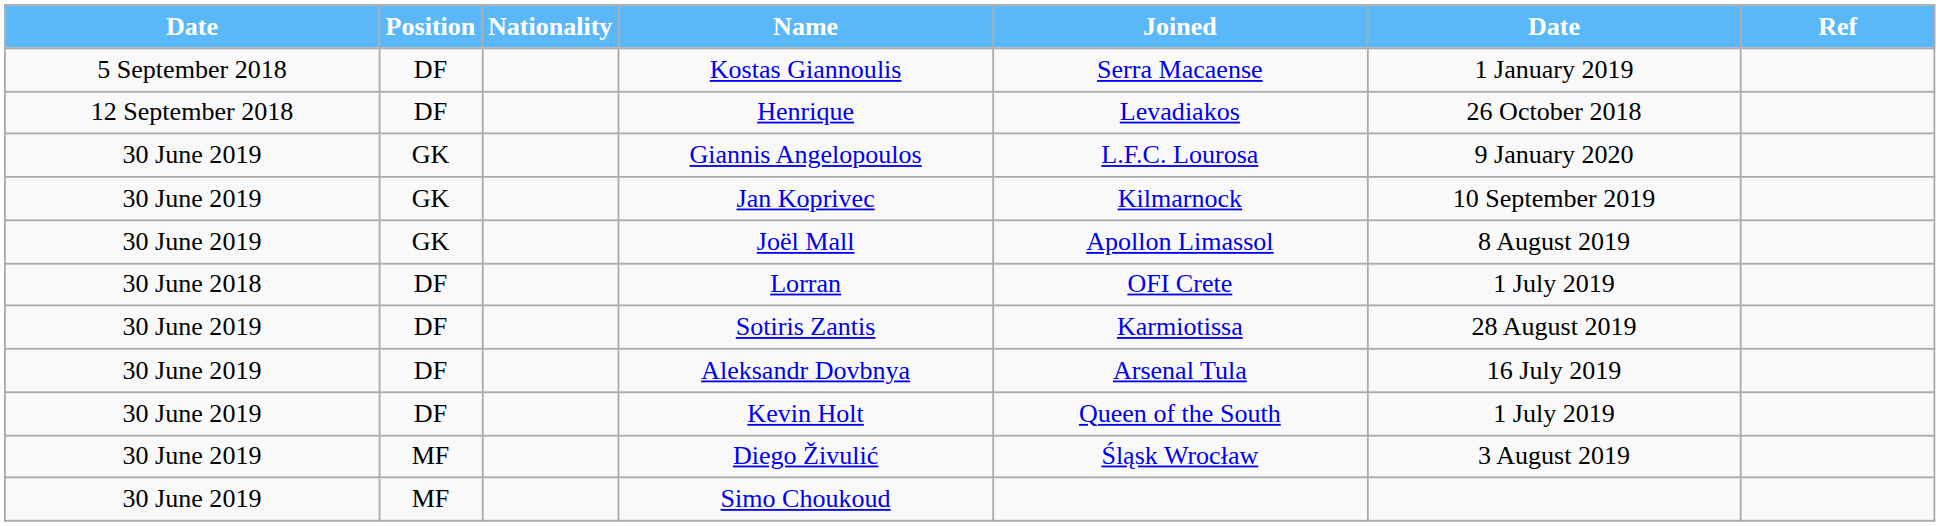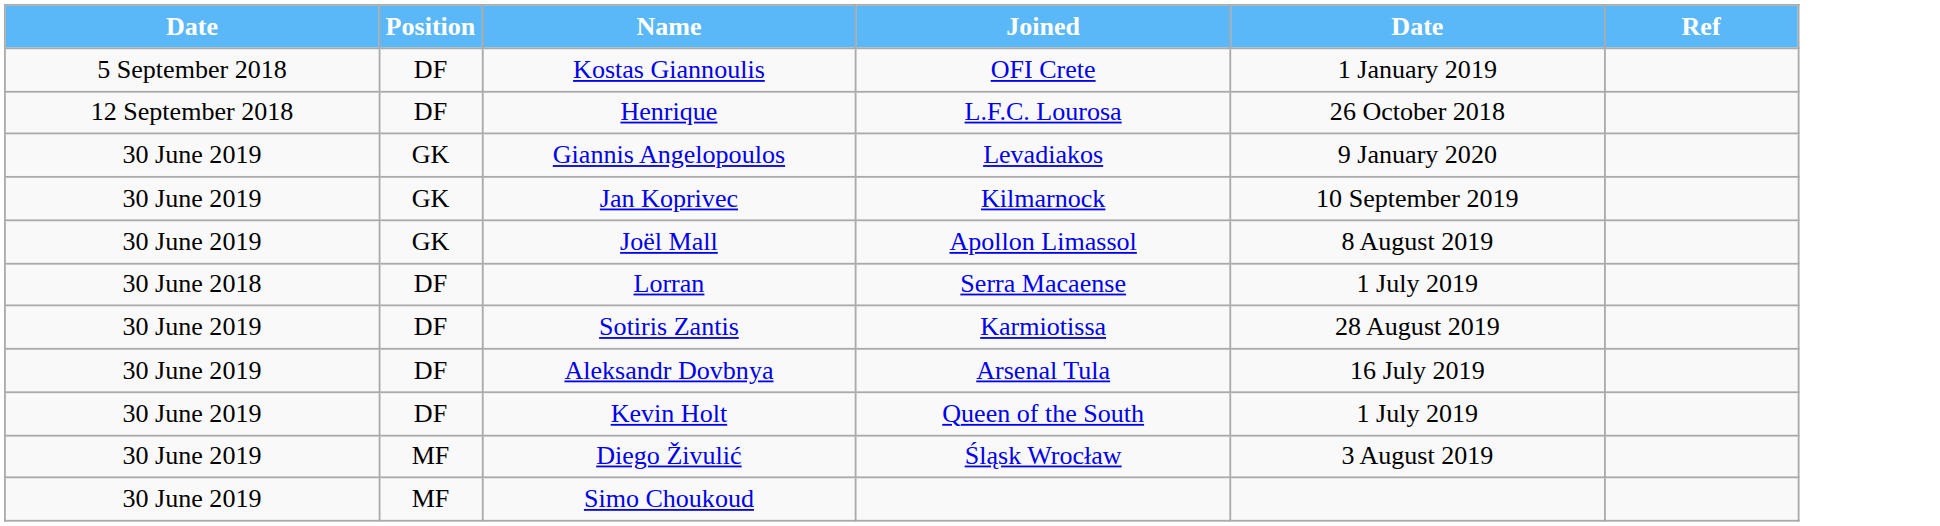 <table class="wikitable"  style="text-align:center; font-size:90%; ">
 <tr>
 <th style="background:#5BB8F8; color:white; width:200px;">Date</th>
 <th style="background:#5BB8F8; color:white; width:50px;">Position</th>
-<th style="background:#5BB8F8; color:white; width:50px;">Nationality</th>
 <th style="background:#5BB8F8; color:white; width:200px;">Name</th>
 <th style="background:#5BB8F8; color:white; width:200px;">Joined</th>
 <th style="background:#5BB8F8; color:white; width:200px;">Date</th>
 <th style="background:#5BB8F8; color:white; width:100px;">Ref</th>
 </tr>
 <tr>
 <td>5 September 2018</td>
 <td>DF</td>
-<td></td>
 <td><a href='#'>Kostas Giannoulis</a></td>
-<td><a href='#'>Serra Macaense</a></td>
+<td><a href='#'>OFI Crete</a></td>
 <td>1 January 2019</td>
 <td></td>
 </tr>
 <tr>
 <td>12 September 2018</td>
 <td>DF</td>
-<td></td>
 <td><a href='#'>Henrique</a></td>
-<td><a href='#'>Levadiakos</a></td>
+<td><a href='#'>L.F.C. Lourosa</a></td>
 <td>26 October 2018</td>
 <td></td>
 </tr>
 <tr>
 <td>30 June 2019</td>
 <td>GK</td>
-<td></td>
 <td><a href='#'>Giannis Angelopoulos</a></td>
-<td><a href='#'>L.F.C. Lourosa</a></td>
+<td><a href='#'>Levadiakos</a></td>
 <td>9 January 2020</td>
 <td></td>
 </tr>
 <tr>
 <td>30 June 2019</td>
 <td>GK</td>
-<td></td>
 <td><a href='#'>Jan Koprivec</a></td>
 <td><a href='#'>Kilmarnock</a></td>
 <td>10 September 2019</td>
 <td></td>
 </tr>
 <tr>
 <td>30 June 2019</td>
 <td>GK</td>
-<td></td>
 <td><a href='#'>Joël Mall</a></td>
 <td><a href='#'>Apollon Limassol</a></td>
 <td>8 August 2019</td>
 <td></td>
 </tr>
 <tr>
 <td>30 June 2018</td>
 <td>DF</td>
-<td></td>
 <td><a href='#'>Lorran</a></td>
-<td><a href='#'>OFI Crete</a></td>
+<td><a href='#'>Serra Macaense</a></td>
 <td>1 July 2019</td>
 <td></td>
 </tr>
 <tr>
 <td>30 June 2019</td>
 <td>DF</td>
-<td></td>
 <td><a href='#'>Sotiris Zantis</a></td>
 <td><a href='#'>Karmiotissa</a></td>
 <td>28 August 2019</td>
 <td></td>
 </tr>
 <tr>
 <td>30 June 2019</td>
 <td>DF</td>
-<td></td>
 <td><a href='#'>Aleksandr Dovbnya</a></td>
 <td><a href='#'>Arsenal Tula</a></td>
 <td>16 July 2019</td>
 <td></td>
 </tr>
 <tr>
 <td>30 June 2019</td>
 <td>DF</td>
-<td></td>
 <td><a href='#'>Kevin Holt</a></td>
 <td><a href='#'>Queen of the South</a></td>
 <td>1 July 2019</td>
 <td></td>
 </tr>
 <tr>
 <td>30 June 2019</td>
 <td>MF</td>
-<td></td>
 <td><a href='#'>Diego Živulić</a></td>
 <td><a href='#'>Śląsk Wrocław</a></td>
 <td>3 August 2019</td>
 <td></td>
 </tr>
 <tr>
 <td>30 June 2019</td>
 <td>MF</td>
-<td></td>
 <td><a href='#'>Simo Choukoud</a></td>
 <td></td>
 <td></td>
 <td></td>
 </tr>
 </table>
